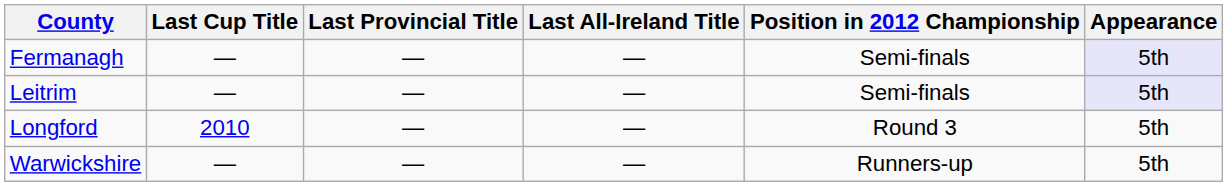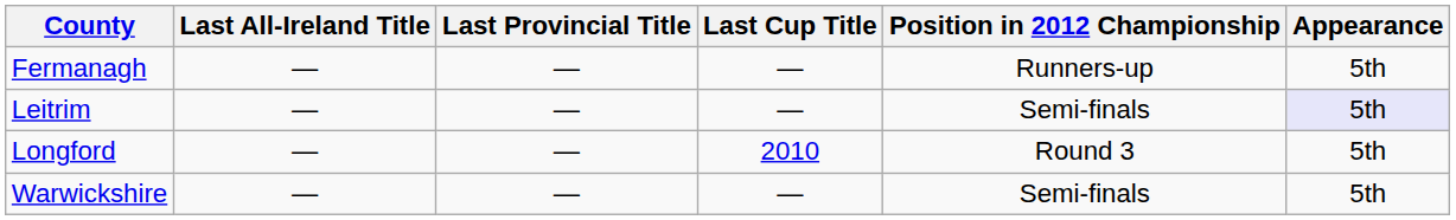 <table class="wikitable sortable" style="text-align:center">
 <tr>
 <th><a href='#'>County</a></th>
+<th>Last All-Ireland Title</th>
+<th>Last Provincial Title</th>
 <th>Last Cup Title</th>
-<th>Last Provincial Title</th>
-<th>Last All-Ireland Title</th>
 <th>Position in <a href='#'>2012</a> Championship</th>
 <th>Appearance</th>
 </tr>
 <tr>
 <td style="text-align:left"> <a href='#'>Fermanagh</a></td>
 <td>—</td>
 <td>—</td>
 <td>—</td>
-<td>Semi-finals</td>
-<td style="background: lavender;">5th</td>
+<td>Runners-up</td>
+<td>5th</td>
 </tr>
 <tr>
 <td style="text-align:left"> <a href='#'>Leitrim</a></td>
 <td>—</td>
 <td>—</td>
 <td>—</td>
 <td>Semi-finals</td>
 <td style="background: lavender;">5th</td>
 </tr>
 <tr>
 <td style="text-align:left"> <a href='#'>Longford</a></td>
-<td><a href='#'>2010</a></td>
 <td>—</td>
 <td>—</td>
+<td><a href='#'>2010</a></td>
 <td>Round 3</td>
 <td>5th</td>
 </tr>
 <tr>
 <td style="text-align:left"><a href='#'>Warwickshire</a></td>
 <td>—</td>
 <td>—</td>
 <td>—</td>
-<td>Runners-up</td>
+<td>Semi-finals</td>
 <td>5th</td>
 </tr>
 </table>
